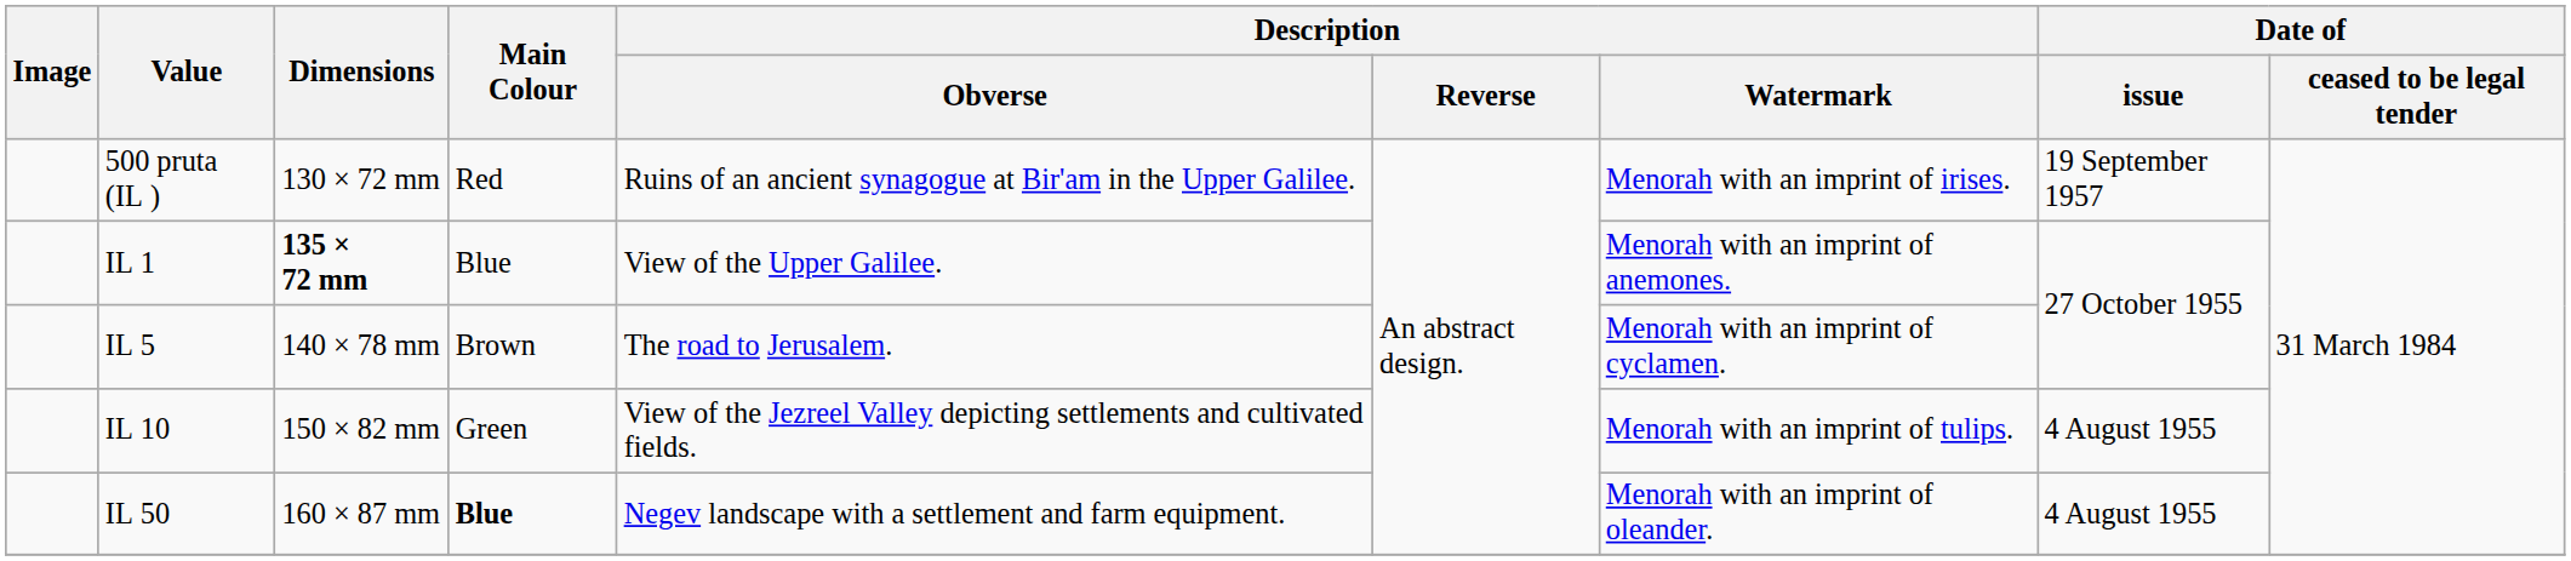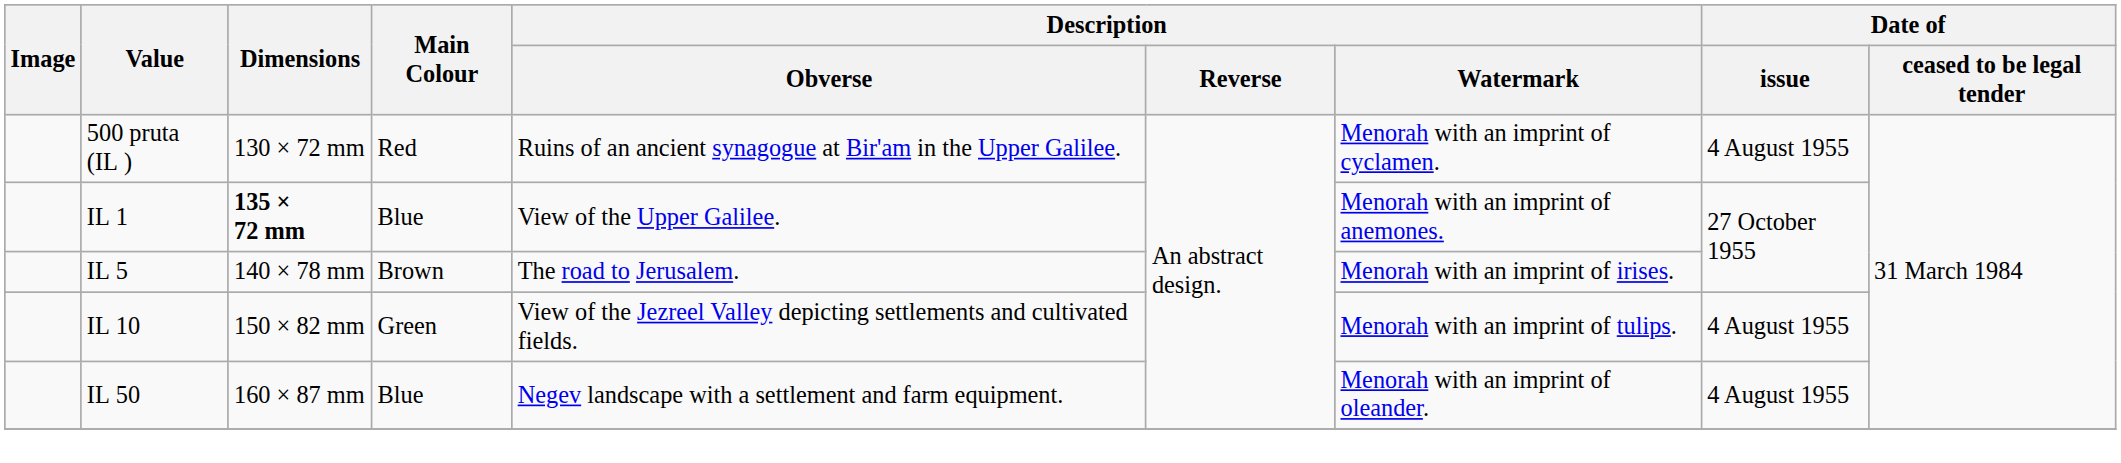 <table class="wikitable" style="font-size: 90%">
 <tr>
 <th rowspan="2">Image</th>
 <th rowspan="2">Value</th>
 <th rowspan="2">Dimensions</th>
 <th rowspan="2">Main Colour</th>
 <th colspan="3">Description</th>
 <th colspan="2">Date of</th>
 </tr>
 <tr>
 <th>Obverse</th>
 <th>Reverse</th>
 <th>Watermark</th>
 <th>issue</th>
 <th>ceased to be legal tender</th>
 </tr>
 <tr>
 <td></td>
 <td>500 pruta (IL )</td>
 <td>130 × 72 mm</td>
 <td>Red</td>
 <td>Ruins of an ancient <a href='#'>synagogue</a> at <a href='#'>Bir'am</a> in the <a href='#'>Upper Galilee</a>.</td>
 <td rowspan="5">An abstract design.</td>
-<td><a href='#'>Menorah</a> with an imprint of <a href='#'>irises</a>.</td>
-<td>19 September 1957</td>
+<td><a href='#'>Menorah</a> with an imprint of <a href='#'>cyclamen</a>.</td>
+<td>4 August 1955</td>
 <td rowspan="5">31 March 1984</td>
 </tr>
 <tr>
 <td></td>
 <td>IL 1</td>
 <td><strong>135 × 72 mm</strong></td>
 <td>Blue</td>
 <td>View of the <a href='#'>Upper Galilee</a>.</td>
 <td><a href='#'>Menorah</a> with an imprint of <a href='#'>anemones.</a></td>
 <td rowspan="2">27 October 1955</td>
 </tr>
 <tr>
 <td></td>
 <td>IL 5</td>
 <td>140 × 78 mm</td>
 <td>Brown</td>
 <td>The <a href='#'>road to</a> <a href='#'>Jerusalem</a>.</td>
-<td><a href='#'>Menorah</a> with an imprint of <a href='#'>cyclamen</a>.</td>
+<td><a href='#'>Menorah</a> with an imprint of <a href='#'>irises</a>.</td>
 </tr>
 <tr>
 <td></td>
 <td>IL 10</td>
 <td>150 × 82 mm</td>
 <td>Green</td>
 <td>View of the <a href='#'>Jezreel Valley</a> depicting settlements and cultivated fields.</td>
 <td><a href='#'>Menorah</a> with an imprint of <a href='#'>tulips</a>.</td>
 <td>4 August 1955</td>
 </tr>
 <tr>
 <td></td>
 <td>IL 50</td>
 <td>160 × 87 mm</td>
-<td><strong>Blue</strong></td>
+<td>Blue</td>
 <td><a href='#'>Negev</a> landscape with a settlement and farm equipment.</td>
 <td><a href='#'>Menorah</a> with an imprint of <a href='#'>oleander</a>.</td>
 <td>4 August 1955</td>
 </tr>
 <tr>
 </tr>
 </table>
